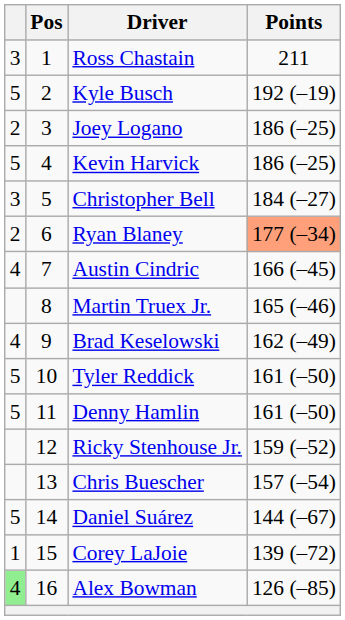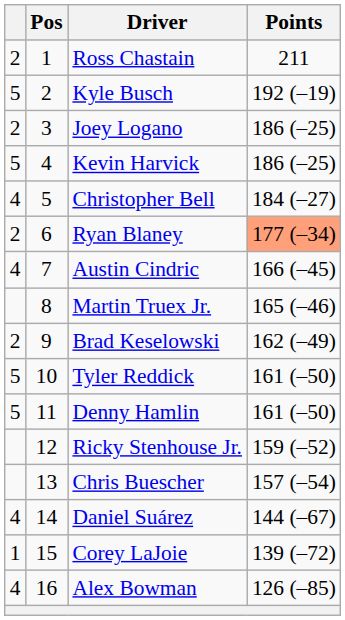 <table class="wikitable" style="font-size: 95%;">
 <tr>
 <th></th>
 <th>Pos</th>
 <th>Driver</th>
 <th>Points</th>
 </tr>
 <tr>
-<td align="left"> 3</td>
+<td align="left"> 2</td>
 <td style="text-align:center;">1</td>
 <td><a href='#'>Ross Chastain</a></td>
 <td style="text-align:center;">211</td>
 </tr>
 <tr>
 <td align="left"> 5</td>
 <td style="text-align:center;">2</td>
 <td><a href='#'>Kyle Busch</a></td>
 <td style="text-align:center;">192 (–19)</td>
 </tr>
 <tr>
 <td align="left"> 2</td>
 <td style="text-align:center;">3</td>
 <td><a href='#'>Joey Logano</a></td>
 <td style="text-align:center;">186 (–25)</td>
 </tr>
 <tr>
 <td align="left"> 5</td>
 <td style="text-align:center;">4</td>
 <td><a href='#'>Kevin Harvick</a></td>
 <td style="text-align:center;">186 (–25)</td>
 </tr>
 <tr>
-<td align="left"> 3</td>
+<td align="left"> 4</td>
 <td style="text-align:center;">5</td>
 <td><a href='#'>Christopher Bell</a></td>
 <td style="text-align:center;">184 (–27)</td>
 </tr>
 <tr>
 <td align="left"> 2</td>
 <td style="text-align:center;">6</td>
 <td><a href='#'>Ryan Blaney</a></td>
 <td style="background: lightsalmon; text-align:center;">177 (–34)</td>
 </tr>
 <tr>
 <td align="left"> 4</td>
 <td style="text-align:center;">7</td>
 <td><a href='#'>Austin Cindric</a></td>
 <td style="text-align:center;">166 (–45)</td>
 </tr>
 <tr>
 <td align="left"></td>
 <td style="text-align:center;">8</td>
 <td><a href='#'>Martin Truex Jr.</a></td>
 <td style="text-align:center;">165 (–46)</td>
 </tr>
 <tr>
-<td align="left"> 4</td>
+<td align="left"> 2</td>
 <td style="text-align:center;">9</td>
 <td><a href='#'>Brad Keselowski</a></td>
 <td style="text-align:center;">162 (–49)</td>
 </tr>
 <tr>
 <td align="left"> 5</td>
 <td style="text-align:center;">10</td>
 <td><a href='#'>Tyler Reddick</a></td>
 <td style="text-align:center;">161 (–50)</td>
 </tr>
 <tr>
 <td align="left"> 5</td>
 <td style="text-align:center;">11</td>
 <td><a href='#'>Denny Hamlin</a></td>
 <td style="text-align:center;">161 (–50)</td>
 </tr>
 <tr>
 <td align="left"></td>
 <td style="text-align:center;">12</td>
 <td><a href='#'>Ricky Stenhouse Jr.</a></td>
 <td style="text-align:center;">159 (–52)</td>
 </tr>
 <tr>
 <td align="left"></td>
 <td style="text-align:center;">13</td>
 <td><a href='#'>Chris Buescher</a></td>
 <td style="text-align:center;">157 (–54)</td>
 </tr>
 <tr>
-<td align="left"> 5</td>
+<td align="left"> 4</td>
 <td style="text-align:center;">14</td>
 <td><a href='#'>Daniel Suárez</a></td>
 <td style="text-align:center;">144 (–67)</td>
 </tr>
 <tr>
 <td align="left"> 1</td>
 <td style="text-align:center;">15</td>
 <td><a href='#'>Corey LaJoie</a></td>
 <td style="text-align:center;">139 (–72)</td>
 </tr>
 <tr>
-<td align="left" style="background: lightgreen;"> 4</td>
+<td align="left"> 4</td>
 <td style="text-align:center;">16</td>
 <td><a href='#'>Alex Bowman</a></td>
 <td style="text-align:center;">126 (–85)</td>
 </tr>
 <tr class="sortbottom">
 <th colspan="9"></th>
 </tr>
 </table>
